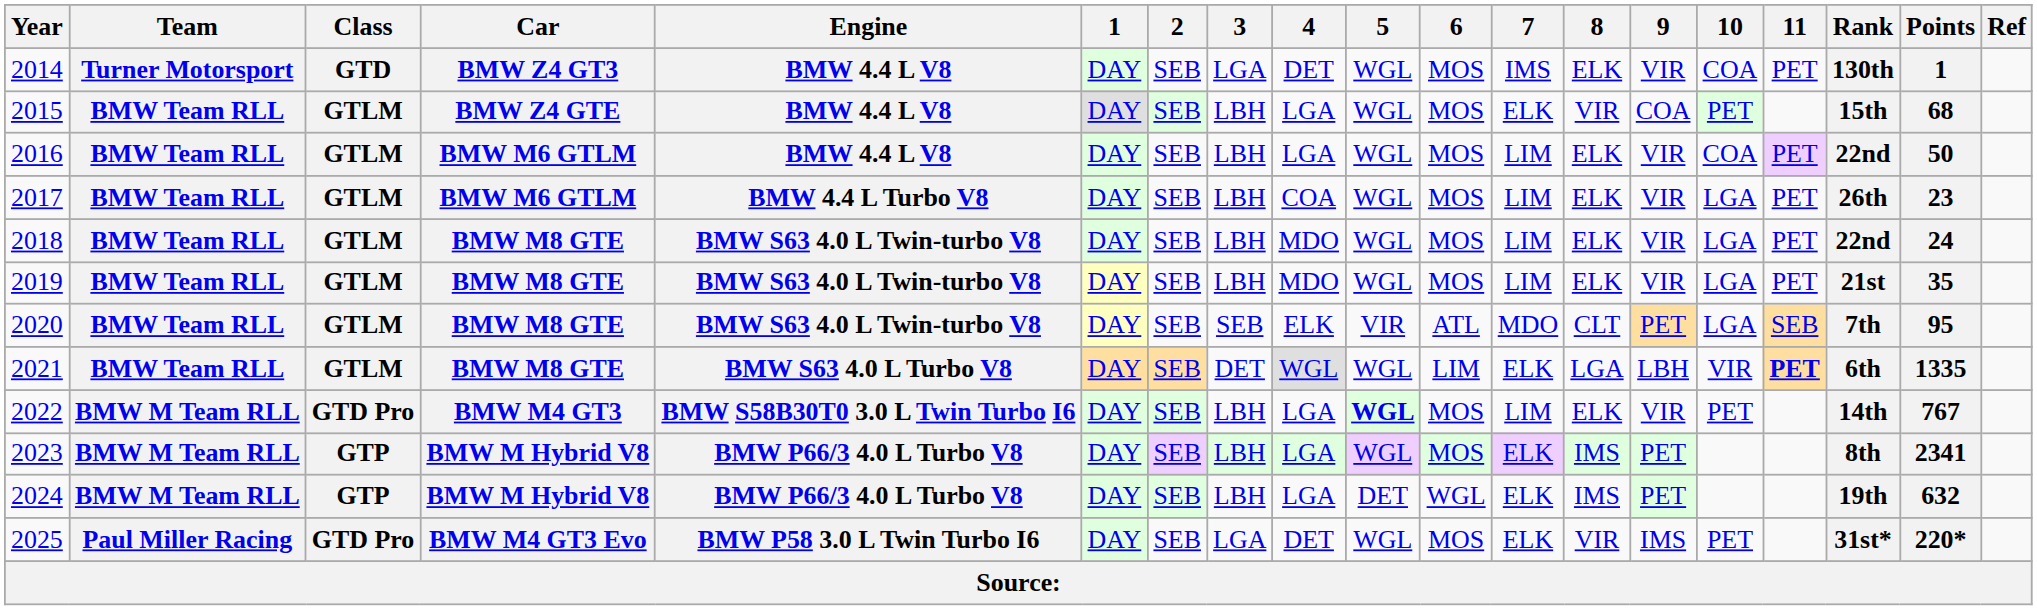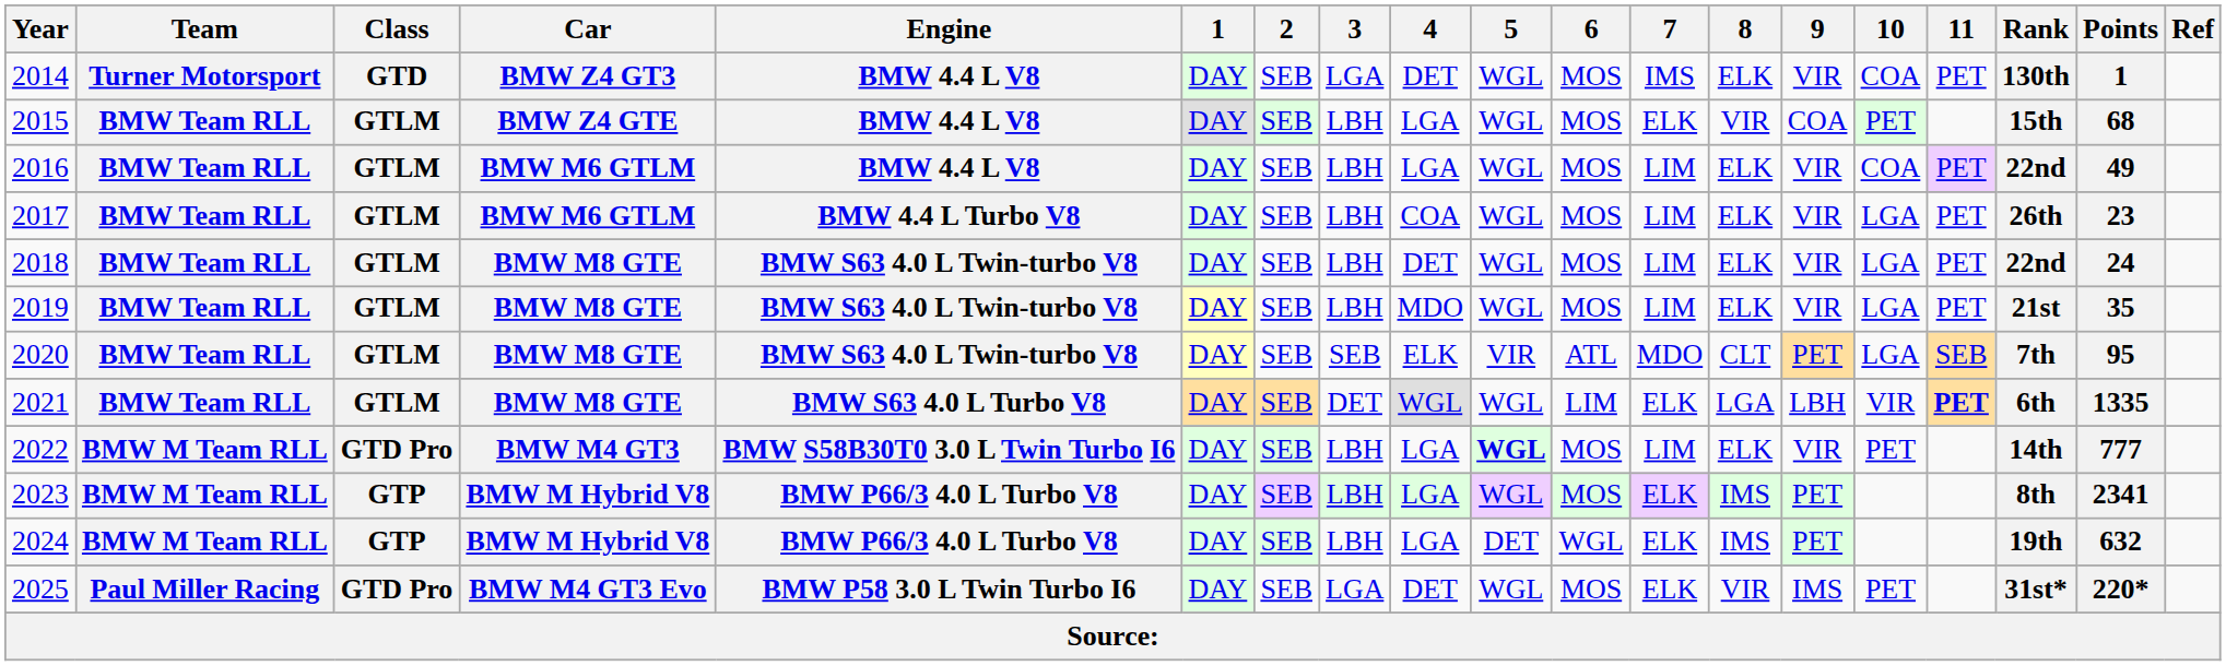 <table class="wikitable" style="text-align:center; font-size:90%">
 <tr>
 <th>Year</th>
 <th>Team</th>
 <th>Class</th>
 <th>Car</th>
 <th>Engine</th>
 <th>1</th>
 <th>2</th>
 <th>3</th>
 <th>4</th>
 <th>5</th>
 <th>6</th>
 <th>7</th>
 <th>8</th>
 <th>9</th>
 <th>10</th>
 <th>11</th>
 <th>Rank</th>
 <th>Points</th>
 <th>Ref</th>
 </tr>
 <tr>
 <td><a href='#'>2014</a></td>
 <th><a href='#'>Turner Motorsport</a></th>
 <th>GTD</th>
 <th><a href='#'>BMW Z4 GT3</a></th>
 <th><a href='#'>BMW</a> 4.4 L <a href='#'>V8</a></th>
 <td style="background:#DFFFDF;"><a href='#'>DAY</a><br></td>
 <td><a href='#'>SEB</a></td>
 <td><a href='#'>LGA</a></td>
 <td><a href='#'>DET</a></td>
 <td><a href='#'>WGL</a></td>
 <td><a href='#'>MOS</a></td>
 <td><a href='#'>IMS</a></td>
 <td><a href='#'>ELK</a></td>
 <td><a href='#'>VIR</a></td>
 <td><a href='#'>COA</a></td>
 <td><a href='#'>PET</a></td>
 <th>130th</th>
 <th>1</th>
 <td></td>
 </tr>
 <tr>
 <td><a href='#'>2015</a></td>
 <th><a href='#'>BMW Team RLL</a></th>
 <th>GTLM</th>
 <th><a href='#'>BMW Z4 GTE</a></th>
 <th><a href='#'>BMW</a> 4.4 L <a href='#'>V8</a></th>
 <td style="background:#DFDFDF;"><a href='#'>DAY</a><br></td>
 <td style="background:#DFFFDF;"><a href='#'>SEB</a><br></td>
 <td><a href='#'>LBH</a></td>
 <td><a href='#'>LGA</a></td>
 <td><a href='#'>WGL</a></td>
 <td><a href='#'>MOS</a></td>
 <td><a href='#'>ELK</a></td>
 <td><a href='#'>VIR</a></td>
 <td><a href='#'>COA</a></td>
 <td style="background:#DFFFDF;"><a href='#'>PET</a><br></td>
 <td></td>
 <th>15th</th>
 <th>68</th>
 <td></td>
 </tr>
 <tr>
 <td><a href='#'>2016</a></td>
 <th><a href='#'>BMW Team RLL</a></th>
 <th>GTLM</th>
 <th><a href='#'>BMW M6 GTLM</a></th>
 <th><a href='#'>BMW</a> 4.4 L <a href='#'>V8</a></th>
 <td style="background:#DFFFDF;"><a href='#'>DAY</a><br></td>
 <td><a href='#'>SEB</a></td>
 <td><a href='#'>LBH</a></td>
 <td><a href='#'>LGA</a></td>
 <td><a href='#'>WGL</a></td>
 <td><a href='#'>MOS</a></td>
 <td><a href='#'>LIM</a></td>
 <td><a href='#'>ELK</a></td>
 <td><a href='#'>VIR</a></td>
 <td><a href='#'>COA</a></td>
 <td style="background:#EFCFFF;"><a href='#'>PET</a><br></td>
 <th>22nd</th>
-<th>50</th>
+<th>49</th>
 <td></td>
 </tr>
 <tr>
 <td><a href='#'>2017</a></td>
 <th><a href='#'>BMW Team RLL</a></th>
 <th>GTLM</th>
 <th><a href='#'>BMW M6 GTLM</a></th>
 <th><a href='#'>BMW</a> 4.4 L Turbo <a href='#'>V8</a></th>
 <td style="background:#DFFFDF;"><a href='#'>DAY</a><br></td>
 <td><a href='#'>SEB</a></td>
 <td><a href='#'>LBH</a></td>
 <td><a href='#'>COA</a></td>
 <td><a href='#'>WGL</a></td>
 <td><a href='#'>MOS</a></td>
 <td><a href='#'>LIM</a></td>
 <td><a href='#'>ELK</a></td>
 <td><a href='#'>VIR</a></td>
 <td><a href='#'>LGA</a></td>
 <td><a href='#'>PET</a></td>
 <th>26th</th>
 <th>23</th>
 <td></td>
 </tr>
 <tr>
 <td><a href='#'>2018</a></td>
 <th><a href='#'>BMW Team RLL</a></th>
 <th>GTLM</th>
 <th><a href='#'>BMW M8 GTE</a></th>
 <th><a href='#'>BMW S63</a> 4.0 L Twin-turbo <a href='#'>V8</a></th>
 <td style="background:#DFFFDF;"><a href='#'>DAY</a><br></td>
 <td><a href='#'>SEB</a></td>
 <td><a href='#'>LBH</a></td>
-<td><a href='#'>MDO</a></td>
+<td><a href='#'>DET</a></td>
 <td><a href='#'>WGL</a></td>
 <td><a href='#'>MOS</a></td>
 <td><a href='#'>LIM</a></td>
 <td><a href='#'>ELK</a></td>
 <td><a href='#'>VIR</a></td>
 <td><a href='#'>LGA</a></td>
 <td><a href='#'>PET</a></td>
 <th>22nd</th>
 <th>24</th>
 <td></td>
 </tr>
 <tr>
 <td><a href='#'>2019</a></td>
 <th><a href='#'>BMW Team RLL</a></th>
 <th>GTLM</th>
 <th><a href='#'>BMW M8 GTE</a></th>
 <th><a href='#'>BMW S63</a> 4.0 L Twin-turbo <a href='#'>V8</a></th>
 <td style="background:#FFFFBF;"><a href='#'>DAY</a><br></td>
 <td><a href='#'>SEB</a></td>
 <td><a href='#'>LBH</a></td>
 <td><a href='#'>MDO</a></td>
 <td><a href='#'>WGL</a></td>
 <td><a href='#'>MOS</a></td>
 <td><a href='#'>LIM</a></td>
 <td><a href='#'>ELK</a></td>
 <td><a href='#'>VIR</a></td>
 <td><a href='#'>LGA</a></td>
 <td><a href='#'>PET</a></td>
 <th>21st</th>
 <th>35</th>
 <td></td>
 </tr>
 <tr>
 <td><a href='#'>2020</a></td>
 <th><a href='#'>BMW Team RLL</a></th>
 <th>GTLM</th>
 <th><a href='#'>BMW M8 GTE</a></th>
 <th><a href='#'>BMW S63</a> 4.0 L Twin-turbo <a href='#'>V8</a></th>
 <td style="background:#FFFFBF;"><a href='#'>DAY</a><br></td>
 <td><a href='#'>SEB</a></td>
 <td><a href='#'>SEB</a></td>
 <td><a href='#'>ELK</a></td>
 <td><a href='#'>VIR</a></td>
 <td><a href='#'>ATL</a></td>
 <td><a href='#'>MDO</a></td>
 <td><a href='#'>CLT</a></td>
 <td style="background:#FFDF9F;"><a href='#'>PET</a><br></td>
 <td><a href='#'>LGA</a></td>
 <td style="background:#FFDF9F;"><a href='#'>SEB</a><br></td>
 <th>7th</th>
 <th>95</th>
 <td></td>
 </tr>
 <tr>
 <td><a href='#'>2021</a></td>
 <th><a href='#'>BMW Team RLL</a></th>
 <th>GTLM</th>
 <th><a href='#'>BMW M8 GTE</a></th>
 <th><a href='#'>BMW S63</a> 4.0 L Turbo <a href='#'>V8</a></th>
 <td style="background:#FFDF9F;"><a href='#'>DAY</a><br></td>
 <td style="background:#FFDF9F;"><a href='#'>SEB</a><br></td>
 <td><a href='#'>DET</a></td>
 <td style="background:#DFDFDF;"><a href='#'>WGL</a><br></td>
 <td><a href='#'>WGL</a></td>
 <td><a href='#'>LIM</a></td>
 <td><a href='#'>ELK</a></td>
 <td><a href='#'>LGA</a></td>
 <td><a href='#'>LBH</a></td>
 <td><a href='#'>VIR</a></td>
 <td style="background:#FFDF9F;"><strong><a href='#'>PET</a></strong><br></td>
 <th>6th</th>
 <th>1335</th>
 <td></td>
 </tr>
 <tr>
 <td><a href='#'>2022</a></td>
 <th><a href='#'>BMW M Team RLL</a></th>
 <th>GTD Pro</th>
 <th><a href='#'>BMW M4 GT3</a></th>
 <th><a href='#'>BMW</a> <a href='#'>S58B30T0</a> 3.0 L <a href='#'>Twin Turbo</a> <a href='#'>I6</a></th>
 <td style="background:#DFFFDF;"><a href='#'>DAY</a><br></td>
 <td style="background:#DFFFDF;"><a href='#'>SEB</a><br></td>
 <td><a href='#'>LBH</a></td>
 <td><a href='#'>LGA</a></td>
 <td style="background:#DFFFDF;"><strong><a href='#'>WGL</a></strong><br></td>
 <td><a href='#'>MOS</a></td>
 <td><a href='#'>LIM</a></td>
 <td><a href='#'>ELK</a></td>
 <td><a href='#'>VIR</a></td>
 <td><a href='#'>PET</a></td>
 <td></td>
 <th>14th</th>
-<th>767</th>
+<th>777</th>
 <td></td>
 </tr>
 <tr>
 <td><a href='#'>2023</a></td>
 <th><a href='#'>BMW M Team RLL</a></th>
 <th>GTP</th>
 <th><a href='#'>BMW M Hybrid V8</a></th>
 <th><a href='#'>BMW P66/3</a> 4.0 L Turbo <a href='#'>V8</a></th>
 <td style="background:#DFFFDF;"><a href='#'>DAY</a><br></td>
 <td style="background:#EFCFFF;"><a href='#'>SEB</a><br></td>
 <td style="background:#DFFFDF;"><a href='#'>LBH</a><br></td>
 <td style="background:#DFFFDF;"><a href='#'>LGA</a><br></td>
 <td style="background:#EFCFFF;"><a href='#'>WGL</a><br></td>
 <td style="background:#DFFFDF;"><a href='#'>MOS</a><br></td>
 <td style="background:#EFCFFF;"><a href='#'>ELK</a><br></td>
 <td style="background:#DFFFDF;"><a href='#'>IMS</a><br></td>
 <td style="background:#DFFFDF;"><a href='#'>PET</a><br></td>
 <td></td>
 <td></td>
 <th>8th</th>
 <th>2341</th>
 <td></td>
 </tr>
 <tr>
 <td><a href='#'>2024</a></td>
 <th><a href='#'>BMW M Team RLL</a></th>
 <th>GTP</th>
 <th><a href='#'>BMW M Hybrid V8</a></th>
 <th><a href='#'>BMW P66/3</a> 4.0 L Turbo <a href='#'>V8</a></th>
 <td style="background:#DFFFDF;"><a href='#'>DAY</a><br></td>
 <td style="background:#DFFFDF;"><a href='#'>SEB</a><br></td>
 <td><a href='#'>LBH</a></td>
 <td><a href='#'>LGA</a></td>
 <td><a href='#'>DET</a></td>
 <td><a href='#'>WGL</a></td>
 <td><a href='#'>ELK</a></td>
 <td><a href='#'>IMS</a></td>
 <td style="background:#DFFFDF;"><a href='#'>PET</a><br></td>
 <td></td>
 <td></td>
 <th>19th</th>
 <th>632</th>
 <td></td>
 </tr>
 <tr>
 <td><a href='#'>2025</a></td>
 <th><a href='#'>Paul Miller Racing</a></th>
 <th>GTD Pro</th>
 <th><a href='#'>BMW M4 GT3 Evo</a></th>
 <th><a href='#'>BMW P58</a> 3.0 L Twin Turbo I6</th>
 <td style="background:#DFFFDF;"><a href='#'>DAY</a><br></td>
 <td><a href='#'>SEB</a></td>
 <td><a href='#'>LGA</a></td>
 <td><a href='#'>DET</a></td>
 <td><a href='#'>WGL</a></td>
 <td><a href='#'>MOS</a></td>
 <td><a href='#'>ELK</a></td>
 <td><a href='#'>VIR</a></td>
 <td><a href='#'>IMS</a></td>
 <td><a href='#'>PET</a></td>
 <td></td>
 <th>31st*</th>
 <th>220*</th>
 </tr>
 <tr>
 <th colspan="19">Source:</th>
 </tr>
 </table>
